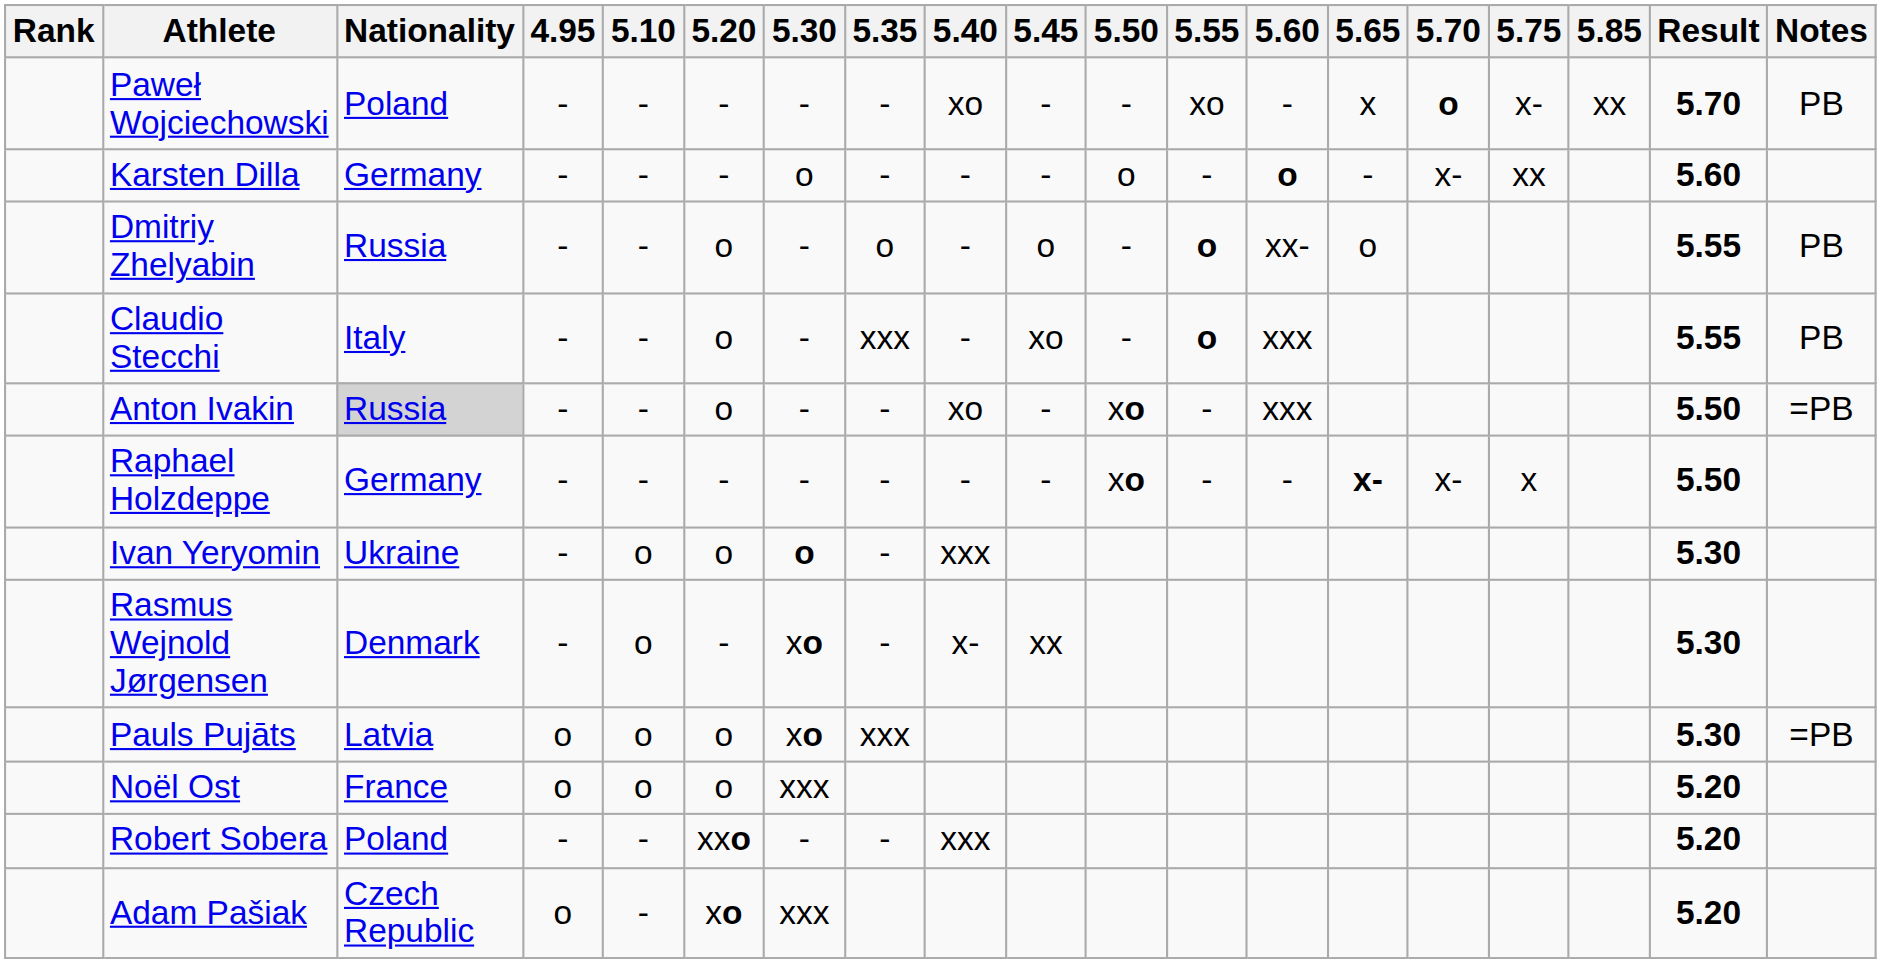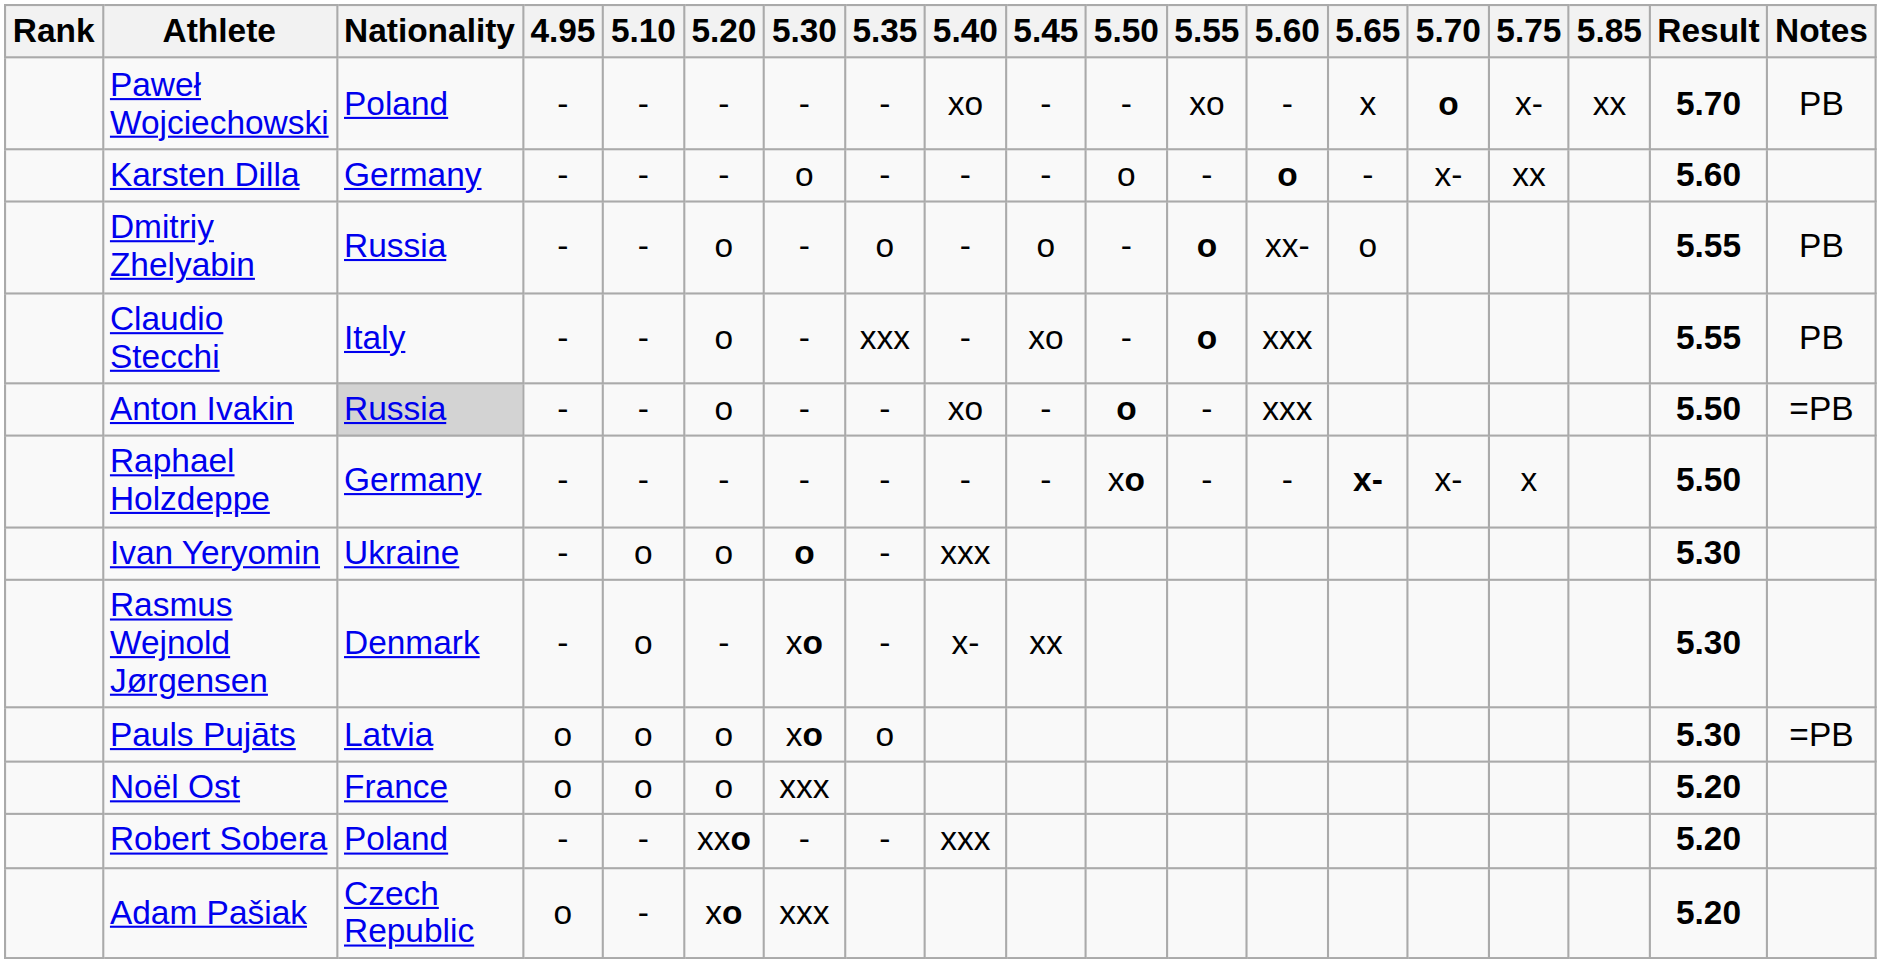 <table class="wikitable dsortable" style="text-align:center;">
 <tr>
 <th>Rank</th>
 <th>Athlete</th>
 <th>Nationality</th>
 <th>4.95</th>
 <th>5.10</th>
 <th>5.20</th>
 <th>5.30</th>
 <th>5.35</th>
 <th>5.40</th>
 <th>5.45</th>
 <th>5.50</th>
 <th>5.55</th>
 <th>5.60</th>
 <th>5.65</th>
 <th>5.70</th>
 <th>5.75</th>
 <th>5.85</th>
 <th>Result</th>
 <th>Notes</th>
 </tr>
 <tr>
 <td></td>
 <td align="left"><a href='#'>Paweł Wojciechowski</a></td>
 <td align=left> <a href='#'>Poland</a></td>
 <td>-</td>
 <td>-</td>
 <td>-</td>
 <td>-</td>
 <td>-</td>
 <td>xo</td>
 <td>-</td>
 <td>-</td>
 <td>xo</td>
 <td>-</td>
 <td>x</td>
 <td><strong>o</strong></td>
 <td>x-</td>
 <td>xx</td>
 <td><strong>5.70</strong></td>
 <td>PB</td>
 </tr>
 <tr>
 <td></td>
 <td align="left"><a href='#'>Karsten Dilla</a></td>
 <td align=left> <a href='#'>Germany</a></td>
 <td>-</td>
 <td>-</td>
 <td>-</td>
 <td>o</td>
 <td>-</td>
 <td>-</td>
 <td>-</td>
 <td>o</td>
 <td>-</td>
 <td><strong>o</strong></td>
 <td>-</td>
 <td>x-</td>
 <td>xx</td>
 <td></td>
 <td><strong>5.60</strong></td>
 <td></td>
 </tr>
 <tr>
 <td></td>
 <td align="left"><a href='#'>Dmitriy Zhelyabin</a></td>
 <td align=left> <a href='#'>Russia</a></td>
 <td>-</td>
 <td>-</td>
 <td>o</td>
 <td>-</td>
 <td>o</td>
 <td>-</td>
 <td>o</td>
 <td>-</td>
 <td><strong>o</strong></td>
 <td>xx-</td>
 <td>o</td>
 <td></td>
 <td></td>
 <td></td>
 <td><strong>5.55</strong></td>
 <td>PB</td>
 </tr>
 <tr>
 <td></td>
 <td align="left"><a href='#'>Claudio Stecchi</a></td>
 <td align=left> <a href='#'>Italy</a></td>
 <td>-</td>
 <td>-</td>
 <td>o</td>
 <td>-</td>
 <td>xxx</td>
 <td>-</td>
 <td>xo</td>
 <td>-</td>
 <td><strong>o</strong></td>
 <td>xxx</td>
 <td></td>
 <td></td>
 <td></td>
 <td></td>
 <td><strong>5.55</strong></td>
 <td>PB</td>
 </tr>
 <tr>
 <td></td>
 <td align="left"><a href='#'>Anton Ivakin</a></td>
 <td align=left style="background: lightgrey;"> <a href='#'>Russia</a></td>
 <td>-</td>
 <td>-</td>
 <td>o</td>
 <td>-</td>
 <td>-</td>
 <td>xo</td>
 <td>-</td>
-<td>x<strong>o</strong></td>
+<td><strong>o</strong></td>
 <td>-</td>
 <td>xxx</td>
 <td></td>
 <td></td>
 <td></td>
 <td></td>
 <td><strong>5.50</strong></td>
 <td>=PB</td>
 </tr>
 <tr>
 <td></td>
 <td align="left"><a href='#'>Raphael Holzdeppe</a></td>
 <td align=left> <a href='#'>Germany</a></td>
 <td>-</td>
 <td>-</td>
 <td>-</td>
 <td>-</td>
 <td>-</td>
 <td>-</td>
 <td>-</td>
 <td>x<strong>o</strong></td>
 <td>-</td>
 <td>-</td>
 <td><strong>x-</strong></td>
 <td>x-</td>
 <td>x</td>
 <td></td>
 <td><strong>5.50</strong></td>
 <td></td>
 </tr>
 <tr>
 <td></td>
 <td align="left"><a href='#'>Ivan Yeryomin</a></td>
 <td align=left> <a href='#'>Ukraine</a></td>
 <td>-</td>
 <td>o</td>
 <td>o</td>
 <td><strong>o</strong></td>
 <td>-</td>
 <td>xxx</td>
 <td></td>
 <td></td>
 <td></td>
 <td></td>
 <td></td>
 <td></td>
 <td></td>
 <td></td>
 <td><strong>5.30</strong></td>
 <td></td>
 </tr>
 <tr>
 <td></td>
 <td align="left"><a href='#'>Rasmus Wejnold Jørgensen</a></td>
 <td align=left> <a href='#'>Denmark</a></td>
 <td>-</td>
 <td>o</td>
 <td>-</td>
 <td>x<strong>o</strong></td>
 <td>-</td>
 <td>x-</td>
 <td>xx</td>
 <td></td>
 <td></td>
 <td></td>
 <td></td>
 <td></td>
 <td></td>
 <td></td>
 <td><strong>5.30</strong></td>
 <td></td>
 </tr>
 <tr>
 <td></td>
 <td align="left"><a href='#'>Pauls Pujāts</a></td>
 <td align=left> <a href='#'>Latvia</a></td>
 <td>o</td>
 <td>o</td>
 <td>o</td>
 <td>x<strong>o</strong></td>
-<td>xxx</td>
+<td>o</td>
 <td></td>
 <td></td>
 <td></td>
 <td></td>
 <td></td>
 <td></td>
 <td></td>
 <td></td>
 <td></td>
 <td><strong>5.30</strong></td>
 <td>=PB</td>
 </tr>
 <tr>
 <td></td>
 <td align="left"><a href='#'>Noël Ost</a></td>
 <td align=left> <a href='#'>France</a></td>
 <td>o</td>
 <td>o</td>
 <td>o</td>
 <td>xxx</td>
 <td></td>
 <td></td>
 <td></td>
 <td></td>
 <td></td>
 <td></td>
 <td></td>
 <td></td>
 <td></td>
 <td></td>
 <td><strong>5.20</strong></td>
 <td></td>
 </tr>
 <tr>
 <td></td>
 <td align="left"><a href='#'>Robert Sobera</a></td>
 <td align=left> <a href='#'>Poland</a></td>
 <td>-</td>
 <td>-</td>
 <td>xx<strong>o</strong></td>
 <td>-</td>
 <td>-</td>
 <td>xxx</td>
 <td></td>
 <td></td>
 <td></td>
 <td></td>
 <td></td>
 <td></td>
 <td></td>
 <td></td>
 <td><strong>5.20</strong></td>
 <td></td>
 </tr>
 <tr>
 <td></td>
 <td align="left"><a href='#'>Adam Pašiak</a></td>
 <td align=left> <a href='#'>Czech Republic</a></td>
 <td>o</td>
 <td>-</td>
 <td>x<strong>o</strong></td>
 <td>xxx</td>
 <td></td>
 <td></td>
 <td></td>
 <td></td>
 <td></td>
 <td></td>
 <td></td>
 <td></td>
 <td></td>
 <td></td>
 <td><strong>5.20</strong></td>
 <td></td>
 </tr>
 </table>
